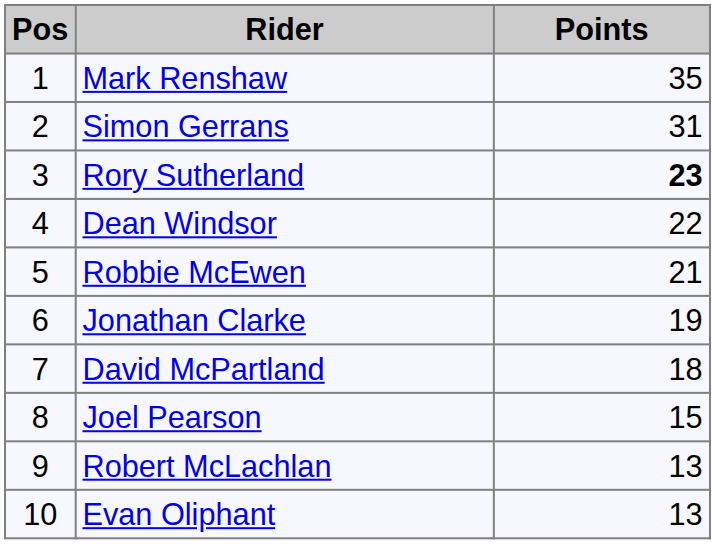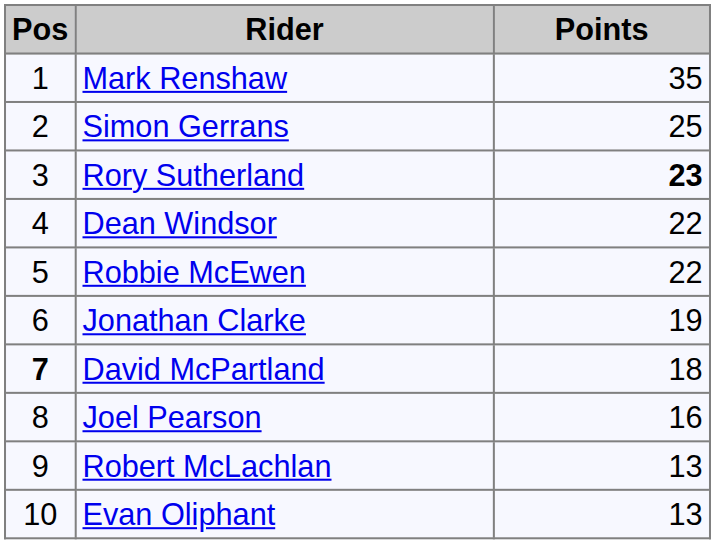 <table bgcolor="#f7f8ff" cellpadding="3" cellspacing="0" border="1" style="font-size: 95%; border: gray solid 1px; border-collapse: collapse;">
 <tr bgcolor="#CCCCCC">
 <td align="center" width="20"><strong>Pos</strong></td>
 <td align="center" width="200"><strong>Rider</strong></td>
 <td align="center" width="100"><strong>Points</strong></td>
 </tr>
 <tr valign=top>
 <td align=center>1</td>
 <td><a href='#'>Mark Renshaw</a></td>
 <td align=right>35</td>
 </tr>
 <tr valign=top>
 <td align=center>2</td>
 <td><a href='#'>Simon Gerrans</a></td>
-<td align=right>31</td>
+<td align=right>25</td>
 </tr>
 <tr valign=top>
 <td align=center>3</td>
 <td><a href='#'>Rory Sutherland</a></td>
 <td align=right><strong>23</strong></td>
 </tr>
 <tr valign=top>
 <td align=center>4</td>
 <td><a href='#'>Dean Windsor</a></td>
 <td align=right>22</td>
 </tr>
 <tr valign=top>
 <td align=center>5</td>
 <td><a href='#'>Robbie McEwen</a></td>
-<td align=right>21</td>
+<td align=right>22</td>
 </tr>
 <tr valign=top>
 <td align=center>6</td>
 <td><a href='#'>Jonathan Clarke</a></td>
 <td align=right>19</td>
 </tr>
 <tr valign=top>
-<td align=center>7</td>
+<td align=center><strong>7</strong></td>
 <td><a href='#'>David McPartland</a></td>
 <td align=right>18</td>
 </tr>
 <tr valign=top>
 <td align=center>8</td>
 <td><a href='#'>Joel Pearson</a></td>
-<td align=right>15</td>
+<td align=right>16</td>
 </tr>
 <tr valign=top>
 <td align=center>9</td>
 <td><a href='#'>Robert McLachlan</a></td>
 <td align=right>13</td>
 </tr>
 <tr valign=top>
 <td align=center>10</td>
 <td><a href='#'>Evan Oliphant</a></td>
 <td align=right>13</td>
 </tr>
 </table>
